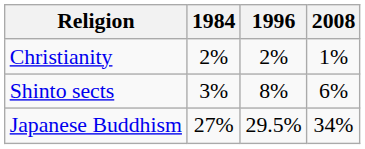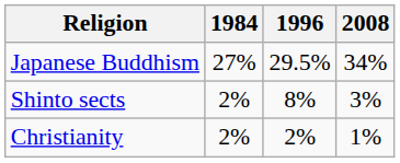 <table class="wikitable">
 <tr>
 <th rowspan="1">Religion</th>
 <th colspan="1">1984</th>
 <th colspan="1">1996</th>
 <th colspan="1">2008</th>
 </tr>
 <tr>
+<td><a href='#'>Japanese Buddhism</a></td>
+<td align=center>27%</td>
+<td align=center>29.5%</td>
+<td align=center>34%</td>
+</tr>
+<tr>
+<td><a href='#'>Shinto sects</a></td>
+<td align=center>2%</td>
+<td align=center>8%</td>
+<td align=center>3%</td>
+</tr>
+<tr>
 <td><a href='#'>Christianity</a></td>
 <td align=center>2%</td>
 <td align=center>2%</td>
 <td align=center>1%</td>
 </tr>
-<tr>
-<td><a href='#'>Shinto sects</a></td>
-<td align=center>3%</td>
-<td align=center>8%</td>
-<td align=center>6%</td>
-</tr>
-<tr>
-<td><a href='#'>Japanese Buddhism</a></td>
-<td align=center>27%</td>
-<td align=center>29.5%</td>
-<td align=center>34%</td>
-</tr>
 </table>
